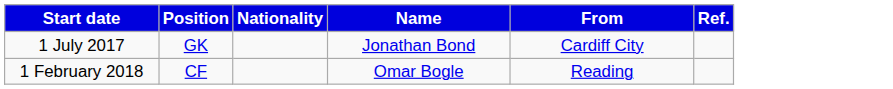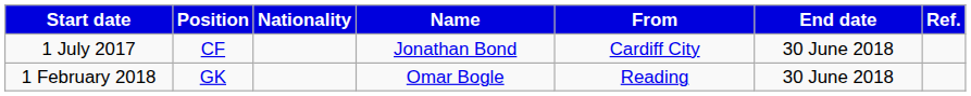 <table class="wikitable"  style="text-align:center; font-size:90%; ">
 <tr>
 <th style="background:#0000DD; color:#FFFFFF; width:125px;">Start date</th>
 <th style="background:#0000DD; color:#FFFFFF; width:50px;">Position</th>
 <th style="background:#0000DD; color:#FFFFFF; width:50px;">Nationality</th>
 <th style="background:#0000DD; color:#FFFFFF; width:150px;">Name</th>
 <th style="background:#0000DD; color:#FFFFFF; width:150px;">From</th>
+<th style="background:#0000DD; color:#FFFFFF; width:125px;">End date</th>
 <th style="background:#0000DD; color:#FFFFFF; width:25px;">Ref.</th>
 </tr>
 <tr>
 <td>1 July 2017</td>
-<td><a href='#'>GK</a></td>
+<td><a href='#'>CF</a></td>
 <td></td>
 <td><a href='#'>Jonathan Bond</a></td>
 <td><a href='#'>Cardiff City</a></td>
+<td>30 June 2018</td>
 <td></td>
 </tr>
 <tr>
 <td>1 February 2018</td>
-<td><a href='#'>CF</a></td>
+<td><a href='#'>GK</a></td>
 <td></td>
 <td><a href='#'>Omar Bogle</a></td>
 <td><a href='#'>Reading</a></td>
+<td>30 June 2018</td>
 <td></td>
 </tr>
 </table>
